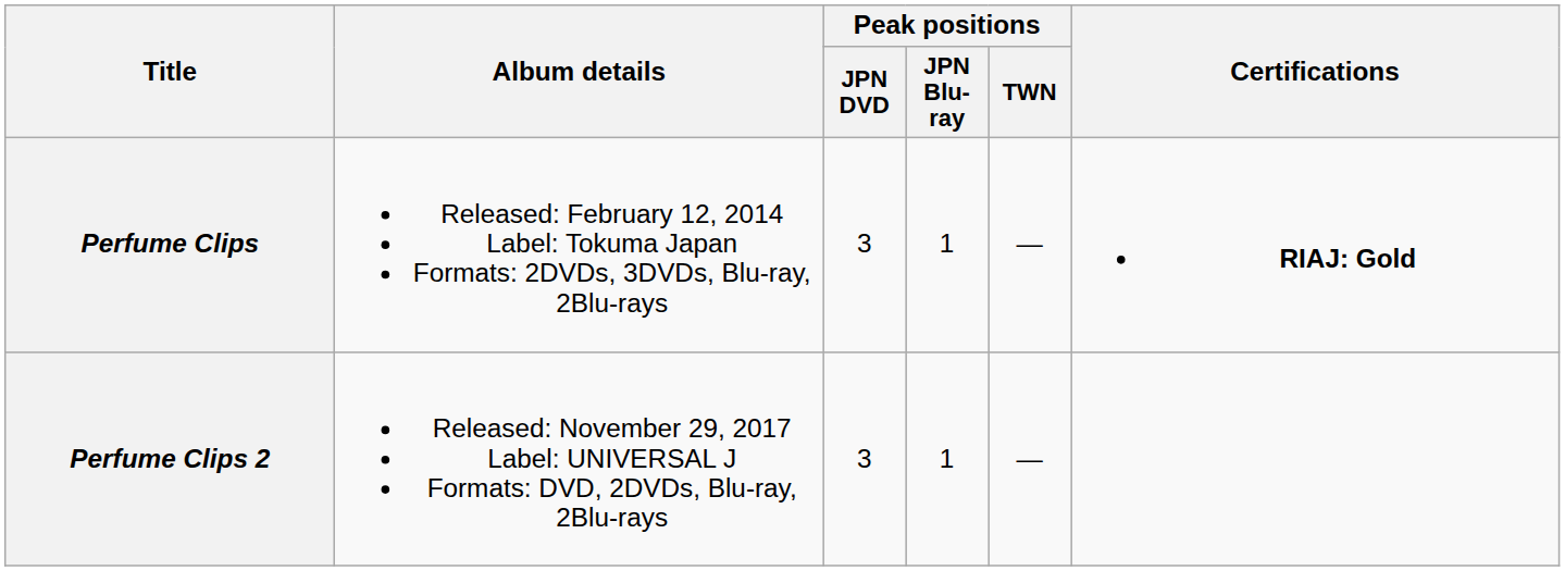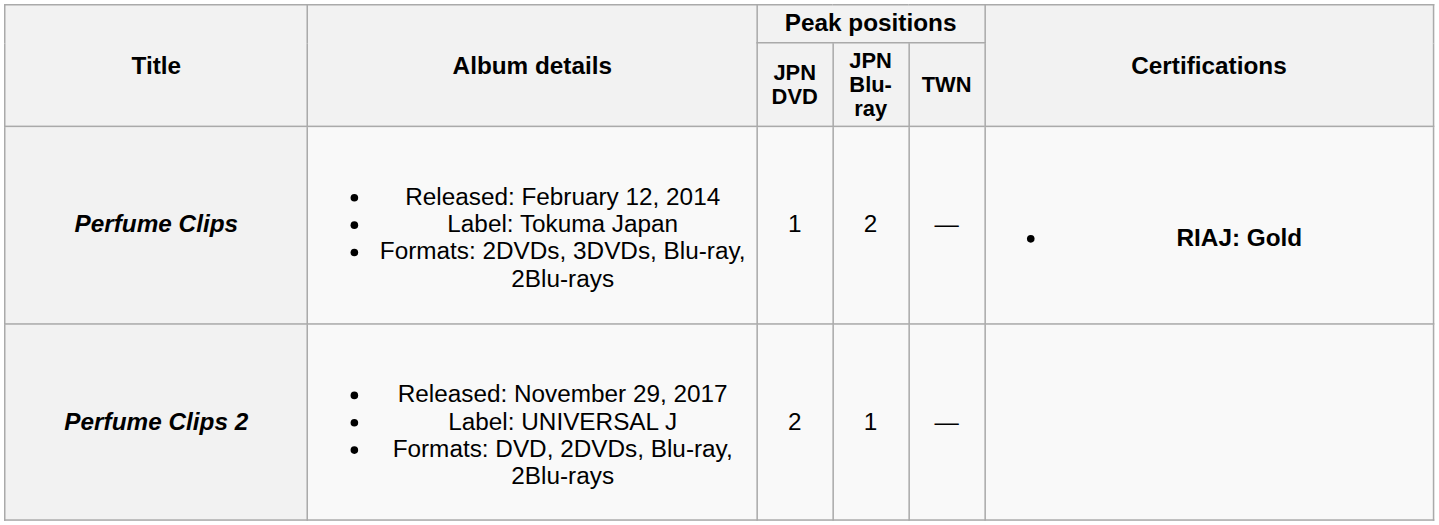 <table class="wikitable plainrowheaders" style="text-align:center;">
 <tr>
 <th style="width:12em;" rowspan="2">Title</th>
 <th style="width:18em;" rowspan="2">Album details</th>
 <th colspan="3">Peak positions</th>
 <th style="width:18em;" rowspan="2">Certifications</th>
 </tr>
 <tr>
 <th scope="col" style="width:3em;font-size:90%;">JPN DVD<br></th>
 <th scope="col" style="width:3em;font-size:90%;">JPN Blu-ray<br></th>
 <th scope="col" style="width:3em;font-size:90%;">TWN<br></th>
 </tr>
 <tr>
 <th scope="row"><em>Perfume Clips</em></th>
 <td><br><ul><li>Released: February 12, 2014 </li><li>Label: Tokuma Japan</li><li>Formats: 2DVDs, 3DVDs, Blu-ray, 2Blu-rays</li></ul></td>
-<td>3</td>
 <td>1</td>
+<td>2</td>
 <td>—</td>
 <td><strong><br><ul><li>RIAJ: Gold</li></ul></strong></td>
 </tr>
 <tr>
 <th scope="row"><em>Perfume Clips 2</em></th>
 <td><br><ul><li>Released: November 29, 2017 </li><li>Label: UNIVERSAL J</li><li>Formats: DVD, 2DVDs, Blu-ray, 2Blu-rays</li></ul></td>
-<td>3</td>
+<td>2</td>
 <td>1</td>
 <td>—</td>
 <td></td>
 </tr>
 </table>
